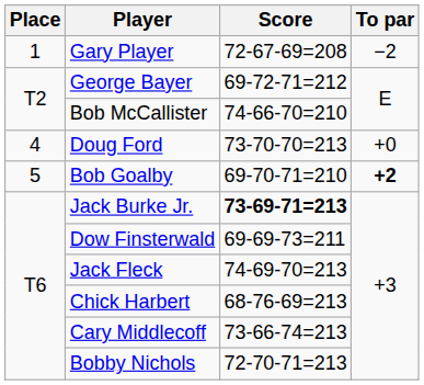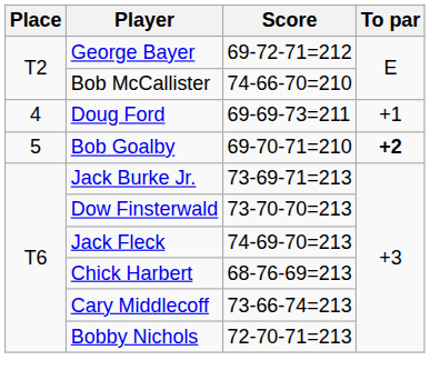 <table class=wikitable>
 <tr>
 <th>Place</th>
 <th>Player</th>
 <th>Score</th>
 <th>To par</th>
-</tr>
-<tr>
-<td align=center>1</td>
-<td> <a href='#'>Gary Player</a></td>
-<td>72-67-69=208</td>
-<td align=center>−2</td>
 </tr>
 <tr>
 <td rowspan=2 align=center>T2</td>
 <td> <a href='#'>George Bayer</a></td>
 <td>69-72-71=212</td>
 <td rowspan=2 align=center>E</td>
 </tr>
 <tr>
 <td> Bob McCallister</td>
 <td>74-66-70=210</td>
 </tr>
 <tr>
 <td align=center>4</td>
 <td> <a href='#'>Doug Ford</a></td>
-<td>73-70-70=213</td>
-<td align=center>+0</td>
+<td>69-69-73=211</td>
+<td align=center>+1</td>
 </tr>
 <tr>
 <td align=center>5</td>
 <td> <a href='#'>Bob Goalby</a></td>
 <td>69-70-71=210</td>
 <td align=center><strong>+2</strong></td>
 </tr>
 <tr>
 <td rowspan=6 align=center>T6</td>
 <td> <a href='#'>Jack Burke Jr.</a></td>
-<td><strong>73-69-71=213</strong></td>
+<td>73-69-71=213</td>
 <td rowspan=6 align=center>+3</td>
 </tr>
 <tr>
 <td> <a href='#'>Dow Finsterwald</a></td>
-<td>69-69-73=211</td>
+<td>73-70-70=213</td>
 </tr>
 <tr>
 <td> <a href='#'>Jack Fleck</a></td>
 <td>74-69-70=213</td>
 </tr>
 <tr>
 <td> <a href='#'>Chick Harbert</a></td>
 <td>68-76-69=213</td>
 </tr>
 <tr>
 <td> <a href='#'>Cary Middlecoff</a></td>
 <td>73-66-74=213</td>
 </tr>
 <tr>
 <td> <a href='#'>Bobby Nichols</a></td>
 <td>72-70-71=213</td>
 </tr>
 </table>
